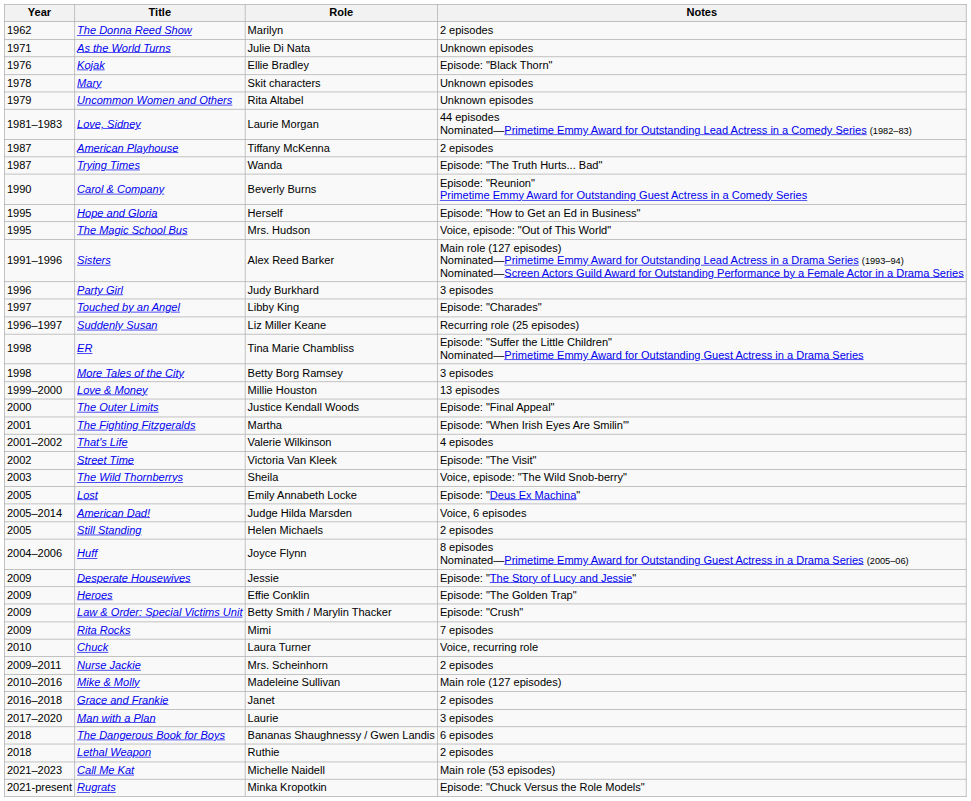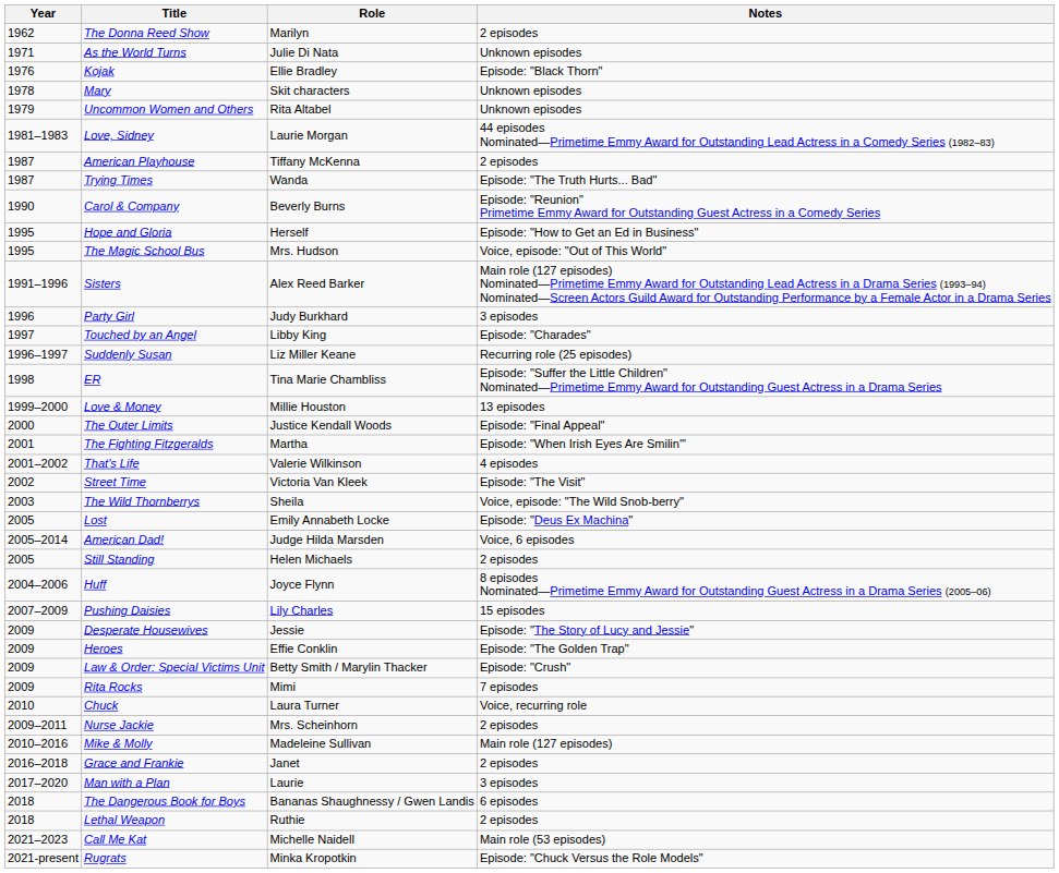 <table class="wikitable sortable">
 <tr>
 <th>Year</th>
 <th>Title</th>
 <th>Role</th>
 <th>Notes</th>
 </tr>
 <tr>
 <td>1962</td>
 <td><em><a href='#'>The Donna Reed Show</a></em></td>
 <td>Marilyn</td>
 <td>2 episodes</td>
 </tr>
 <tr>
 <td>1971</td>
 <td><em><a href='#'>As the World Turns</a></em></td>
 <td>Julie Di Nata</td>
 <td>Unknown episodes</td>
 </tr>
 <tr>
 <td>1976</td>
 <td><em><a href='#'>Kojak</a></em></td>
 <td>Ellie Bradley </td>
 <td>Episode: "Black Thorn"</td>
 </tr>
 <tr>
 <td>1978</td>
 <td><em><a href='#'>Mary</a></em></td>
 <td>Skit characters</td>
 <td>Unknown episodes</td>
 </tr>
 <tr>
 <td>1979</td>
 <td><em><a href='#'>Uncommon Women and Others</a></em></td>
 <td>Rita Altabel</td>
 <td>Unknown episodes</td>
 </tr>
 <tr>
 <td>1981–1983</td>
 <td><em><a href='#'>Love, Sidney</a></em></td>
 <td>Laurie Morgan</td>
 <td>44 episodes<br>Nominated—<a href='#'>Primetime Emmy Award for Outstanding Lead Actress in a Comedy Series</a> <small>(1982–83)</small></td>
 </tr>
 <tr>
 <td>1987</td>
 <td><em><a href='#'>American Playhouse</a></em></td>
 <td>Tiffany McKenna</td>
 <td>2 episodes</td>
 </tr>
 <tr>
 <td>1987</td>
 <td><em><a href='#'>Trying Times</a></em></td>
 <td>Wanda</td>
 <td>Episode: "The Truth Hurts... Bad"</td>
 </tr>
 <tr>
 <td>1990</td>
 <td><em><a href='#'>Carol & Company</a></em></td>
 <td>Beverly Burns</td>
 <td>Episode: "Reunion"<br><a href='#'>Primetime Emmy Award for Outstanding Guest Actress in a Comedy Series</a></td>
 </tr>
 <tr>
 <td>1995</td>
 <td><em><a href='#'>Hope and Gloria</a></em></td>
 <td>Herself</td>
 <td>Episode: "How to Get an Ed in Business"</td>
 </tr>
 <tr>
 <td>1995</td>
 <td><em><a href='#'>The Magic School Bus</a></em></td>
 <td>Mrs. Hudson</td>
 <td>Voice, episode: "Out of This World"</td>
 </tr>
 <tr>
 <td>1991–1996</td>
 <td><em><a href='#'>Sisters</a></em></td>
 <td>Alex Reed Barker</td>
 <td>Main role (127 episodes)<br>Nominated—<a href='#'>Primetime Emmy Award for Outstanding Lead Actress in a Drama Series</a> <small>(1993–94)</small><br>Nominated—<a href='#'>Screen Actors Guild Award for Outstanding Performance by a Female Actor in a Drama Series</a></td>
 </tr>
 <tr>
 <td>1996</td>
 <td><em><a href='#'>Party Girl</a></em></td>
 <td>Judy Burkhard</td>
 <td>3 episodes</td>
 </tr>
 <tr>
 <td>1997</td>
 <td><em><a href='#'>Touched by an Angel</a></em></td>
 <td>Libby King</td>
 <td>Episode: "Charades"</td>
 </tr>
 <tr>
 <td>1996–1997</td>
 <td><em><a href='#'>Suddenly Susan</a></em></td>
 <td>Liz Miller Keane</td>
 <td>Recurring role (25 episodes)</td>
 </tr>
 <tr>
 <td>1998</td>
 <td><em><a href='#'>ER</a></em></td>
 <td>Tina Marie Chambliss</td>
 <td>Episode: "Suffer the Little Children"<br>Nominated—<a href='#'>Primetime Emmy Award for Outstanding Guest Actress in a Drama Series</a></td>
 </tr>
 <tr>
-<td>1998</td>
-<td><em><a href='#'>More Tales of the City</a></em></td>
-<td>Betty Borg Ramsey</td>
-<td>3 episodes</td>
-</tr>
-<tr>
 <td>1999–2000</td>
 <td><em><a href='#'>Love & Money</a></em></td>
 <td>Millie Houston</td>
 <td>13 episodes</td>
 </tr>
 <tr>
 <td>2000</td>
 <td><em><a href='#'>The Outer Limits</a></em></td>
 <td>Justice Kendall Woods</td>
 <td>Episode: "Final Appeal"</td>
 </tr>
 <tr>
 <td>2001</td>
 <td><em><a href='#'>The Fighting Fitzgeralds</a></em></td>
 <td>Martha</td>
 <td>Episode: "When Irish Eyes Are Smilin'"</td>
 </tr>
 <tr>
 <td>2001–2002</td>
 <td><em><a href='#'>That's Life</a></em></td>
 <td>Valerie Wilkinson</td>
 <td>4 episodes</td>
 </tr>
 <tr>
 <td>2002</td>
 <td><em><a href='#'>Street Time</a></em></td>
 <td>Victoria Van Kleek</td>
 <td>Episode: "The Visit"</td>
 </tr>
 <tr>
 <td>2003</td>
 <td><em><a href='#'>The Wild Thornberrys</a></em></td>
 <td>Sheila</td>
 <td>Voice, episode: "The Wild Snob-berry"</td>
 </tr>
 <tr>
 <td>2005</td>
 <td><em><a href='#'>Lost</a></em></td>
 <td>Emily Annabeth Locke</td>
 <td>Episode: "<a href='#'>Deus Ex Machina</a>"</td>
 </tr>
 <tr>
 <td>2005–2014</td>
 <td><em><a href='#'>American Dad!</a></em></td>
 <td>Judge Hilda Marsden</td>
 <td>Voice, 6 episodes</td>
 </tr>
 <tr>
 <td>2005</td>
 <td><em><a href='#'>Still Standing</a></em></td>
 <td>Helen Michaels</td>
 <td>2 episodes</td>
 </tr>
 <tr>
 <td>2004–2006</td>
 <td><em><a href='#'>Huff</a></em></td>
 <td>Joyce Flynn</td>
 <td>8 episodes<br>Nominated—<a href='#'>Primetime Emmy Award for Outstanding Guest Actress in a Drama Series</a> <small>(2005–06)</small></td>
+</tr>
+<tr>
+<td>2007–2009</td>
+<td><em><a href='#'>Pushing Daisies</a></em></td>
+<td><a href='#'>Lily Charles</a></td>
+<td>15 episodes</td>
 </tr>
 <tr>
 <td>2009</td>
 <td><em><a href='#'>Desperate Housewives</a></em></td>
 <td>Jessie</td>
 <td>Episode: "<a href='#'>The Story of Lucy and Jessie</a>"</td>
 </tr>
 <tr>
 <td>2009</td>
 <td><em><a href='#'>Heroes</a></em></td>
 <td>Effie Conklin</td>
 <td>Episode: "The Golden Trap"</td>
 </tr>
 <tr>
 <td>2009</td>
 <td><em><a href='#'>Law & Order: Special Victims Unit</a></em></td>
 <td>Betty Smith / Marylin Thacker</td>
 <td>Episode: "Crush"</td>
 </tr>
 <tr>
 <td>2009</td>
 <td><em><a href='#'>Rita Rocks</a></em></td>
 <td>Mimi</td>
 <td>7 episodes</td>
 </tr>
 <tr>
 <td>2010</td>
 <td><em><a href='#'>Chuck</a></em></td>
 <td>Laura Turner</td>
 <td>Voice, recurring role</td>
 </tr>
 <tr>
 <td>2009–2011</td>
 <td><em><a href='#'>Nurse Jackie</a></em></td>
 <td>Mrs. Scheinhorn</td>
 <td>2 episodes</td>
 </tr>
 <tr>
 <td>2010–2016</td>
 <td><em><a href='#'>Mike & Molly</a></em></td>
 <td>Madeleine Sullivan</td>
 <td>Main role (127 episodes)</td>
 </tr>
 <tr>
 <td>2016–2018</td>
 <td><em><a href='#'>Grace and Frankie</a></em></td>
 <td>Janet</td>
 <td>2 episodes</td>
 </tr>
 <tr>
 <td>2017–2020</td>
 <td><em><a href='#'>Man with a Plan</a></em></td>
 <td>Laurie</td>
 <td>3 episodes</td>
 </tr>
 <tr>
 <td>2018</td>
 <td><em><a href='#'>The Dangerous Book for Boys</a></em></td>
 <td>Bananas Shaughnessy / Gwen Landis</td>
 <td>6 episodes</td>
 </tr>
 <tr>
 <td>2018</td>
 <td><em><a href='#'>Lethal Weapon</a></em></td>
 <td>Ruthie</td>
 <td>2 episodes</td>
 </tr>
 <tr>
 <td>2021–2023</td>
 <td><em><a href='#'>Call Me Kat</a></em></td>
 <td>Michelle Naidell</td>
 <td>Main role (53 episodes)</td>
 </tr>
 <tr>
 <td>2021-present</td>
 <td><em><a href='#'>Rugrats</a></em></td>
 <td>Minka Kropotkin</td>
 <td>Episode: "Chuck Versus the Role Models"</td>
 </tr>
 </table>
